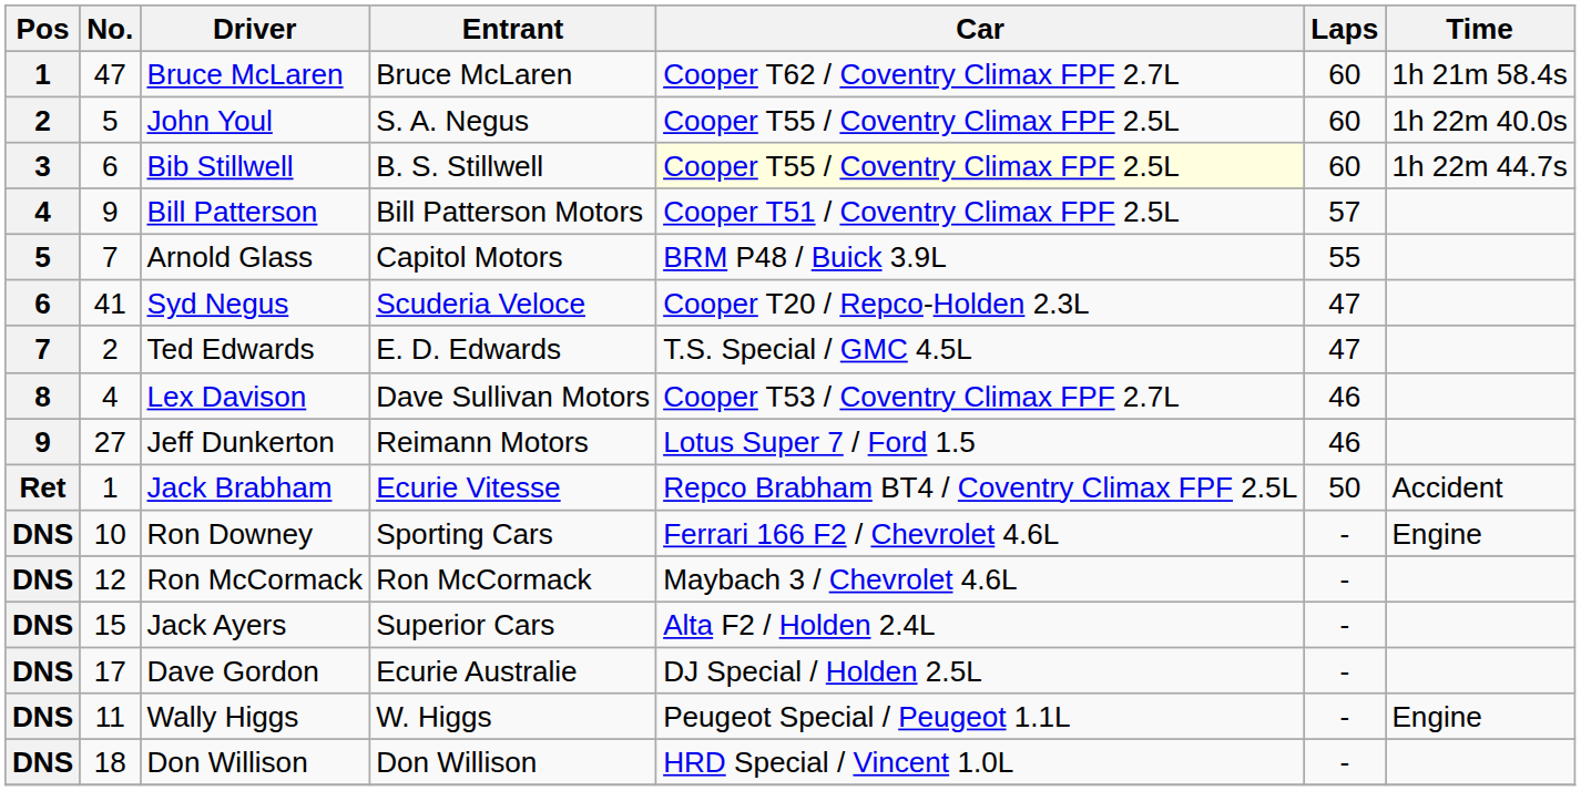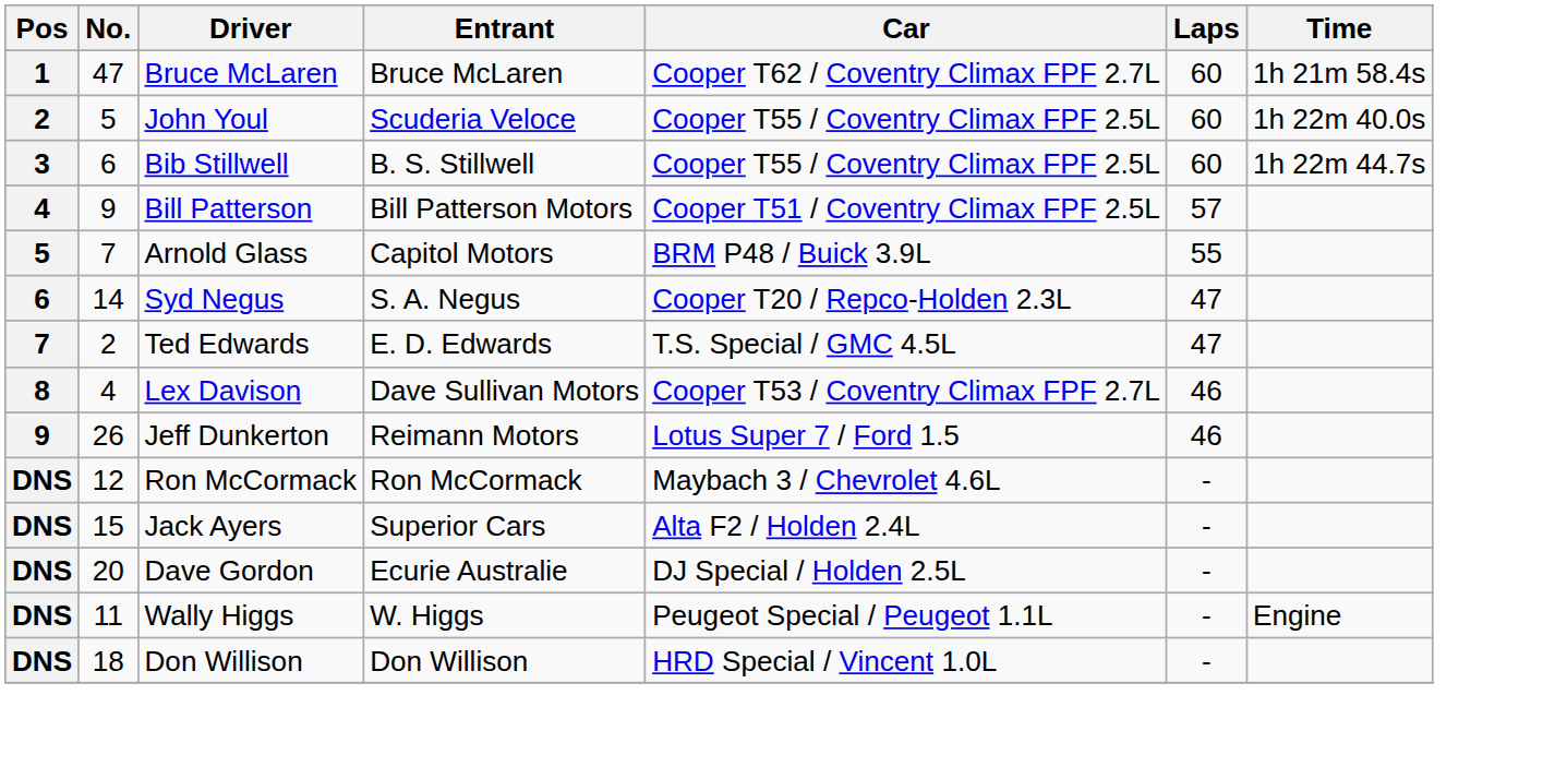 <table class="wikitable" style="font-size: 95%;">
 <tr>
 <th>Pos</th>
 <th>No.</th>
 <th>Driver</th>
 <th>Entrant</th>
 <th>Car</th>
 <th>Laps</th>
 <th>Time</th>
 </tr>
 <tr>
 <th>1</th>
 <td align="center">47</td>
 <td> <a href='#'>Bruce McLaren</a></td>
 <td>Bruce McLaren</td>
 <td><a href='#'>Cooper</a> T62 / <a href='#'>Coventry Climax FPF</a> 2.7L</td>
 <td align="center">60</td>
 <td>1h 21m 58.4s</td>
 </tr>
 <tr>
 <th>2</th>
 <td align="center">5</td>
 <td> <a href='#'>John Youl</a></td>
-<td>S. A. Negus</td>
+<td><a href='#'>Scuderia Veloce</a></td>
 <td><a href='#'>Cooper</a> T55 / <a href='#'>Coventry Climax FPF</a> 2.5L</td>
 <td align="center">60</td>
 <td>1h 22m 40.0s</td>
 </tr>
 <tr>
 <th>3</th>
 <td align="center">6</td>
 <td> <a href='#'>Bib Stillwell</a></td>
 <td>B. S. Stillwell</td>
-<td style="background: lightyellow;"><a href='#'>Cooper</a> T55 / <a href='#'>Coventry Climax FPF</a> 2.5L</td>
+<td><a href='#'>Cooper</a> T55 / <a href='#'>Coventry Climax FPF</a> 2.5L</td>
 <td align="center">60</td>
 <td>1h 22m 44.7s</td>
 </tr>
 <tr>
 <th>4</th>
 <td align="center">9</td>
 <td> <a href='#'>Bill Patterson</a></td>
 <td>Bill Patterson Motors</td>
 <td><a href='#'>Cooper T51</a> / <a href='#'>Coventry Climax FPF</a> 2.5L</td>
 <td align="center">57</td>
 <td></td>
 </tr>
 <tr>
 <th>5</th>
 <td align="center">7</td>
 <td> Arnold Glass</td>
 <td>Capitol Motors</td>
 <td><a href='#'>BRM</a> P48 / <a href='#'>Buick</a> 3.9L</td>
 <td align="center">55</td>
 <td></td>
 </tr>
 <tr>
 <th>6</th>
-<td align="center">41</td>
+<td align="center">14</td>
 <td> <a href='#'>Syd Negus</a></td>
-<td><a href='#'>Scuderia Veloce</a></td>
+<td>S. A. Negus</td>
 <td><a href='#'>Cooper</a> T20 / <a href='#'>Repco</a>-<a href='#'>Holden</a> 2.3L</td>
 <td align="center">47</td>
 <td></td>
 </tr>
 <tr>
 <th>7</th>
 <td align="center">2</td>
 <td> Ted Edwards</td>
 <td>E. D. Edwards</td>
 <td>T.S. Special / <a href='#'>GMC</a> 4.5L</td>
 <td align="center">47</td>
 <td></td>
 </tr>
 <tr>
 <th>8</th>
 <td align="center">4</td>
 <td> <a href='#'>Lex Davison</a></td>
 <td>Dave Sullivan Motors</td>
 <td><a href='#'>Cooper</a> T53 / <a href='#'>Coventry Climax FPF</a> 2.7L</td>
 <td align="center">46</td>
 <td></td>
 </tr>
 <tr>
 <th>9</th>
-<td align="center">27</td>
+<td align="center">26</td>
 <td> Jeff Dunkerton</td>
 <td>Reimann Motors</td>
 <td><a href='#'>Lotus Super 7</a> / <a href='#'>Ford</a> 1.5</td>
 <td align="center">46</td>
 <td></td>
-</tr>
-<tr>
-<th>Ret</th>
-<td align="center">1</td>
-<td> <a href='#'>Jack Brabham</a></td>
-<td><a href='#'>Ecurie Vitesse</a></td>
-<td><a href='#'>Repco Brabham</a> BT4 / <a href='#'>Coventry Climax FPF</a> 2.5L</td>
-<td align="center">50</td>
-<td>Accident</td>
-</tr>
-<tr>
-<th>DNS</th>
-<td align="center">10</td>
-<td> Ron Downey</td>
-<td>Sporting Cars</td>
-<td><a href='#'>Ferrari 166 F2</a> / <a href='#'>Chevrolet</a> 4.6L</td>
-<td align="center">-</td>
-<td>Engine</td>
 </tr>
 <tr>
 <th>DNS</th>
 <td align="center">12</td>
 <td> Ron McCormack</td>
 <td>Ron McCormack</td>
 <td>Maybach 3 / <a href='#'>Chevrolet</a> 4.6L</td>
 <td align="center">-</td>
 <td></td>
 </tr>
 <tr>
 <th>DNS</th>
 <td align="center">15</td>
 <td> Jack Ayers</td>
 <td>Superior Cars</td>
 <td><a href='#'>Alta</a> F2 / <a href='#'>Holden</a> 2.4L</td>
 <td align="center">-</td>
 <td></td>
 </tr>
 <tr>
 <th>DNS</th>
-<td align="center">17</td>
+<td align="center">20</td>
 <td> Dave Gordon</td>
 <td>Ecurie Australie</td>
 <td>DJ Special / <a href='#'>Holden</a> 2.5L</td>
 <td align="center">-</td>
 <td></td>
 </tr>
 <tr>
 <th>DNS</th>
 <td align="center">11</td>
 <td> Wally Higgs</td>
 <td>W. Higgs</td>
 <td>Peugeot Special / <a href='#'>Peugeot</a> 1.1L</td>
 <td align="center">-</td>
 <td>Engine</td>
 </tr>
 <tr>
 <th>DNS</th>
 <td align="center">18</td>
 <td> Don Willison</td>
 <td>Don Willison</td>
 <td><a href='#'>HRD</a> Special / <a href='#'>Vincent</a> 1.0L</td>
 <td align="center">-</td>
 <td></td>
 </tr>
 <tr>
 </tr>
 </table>
